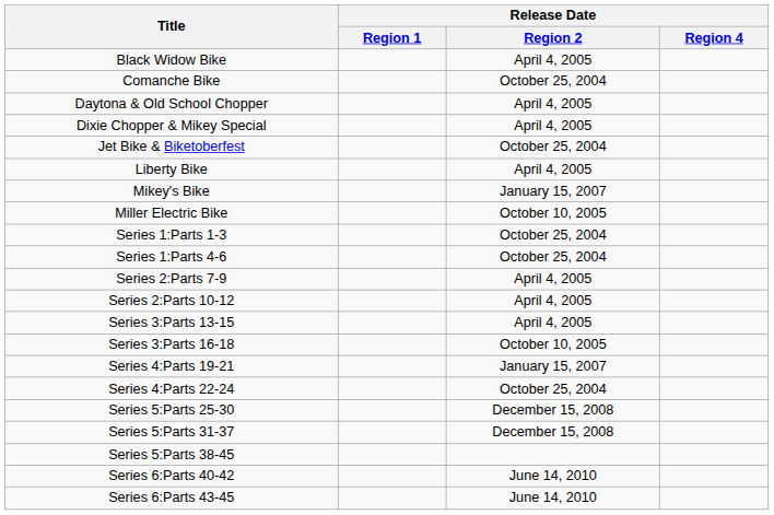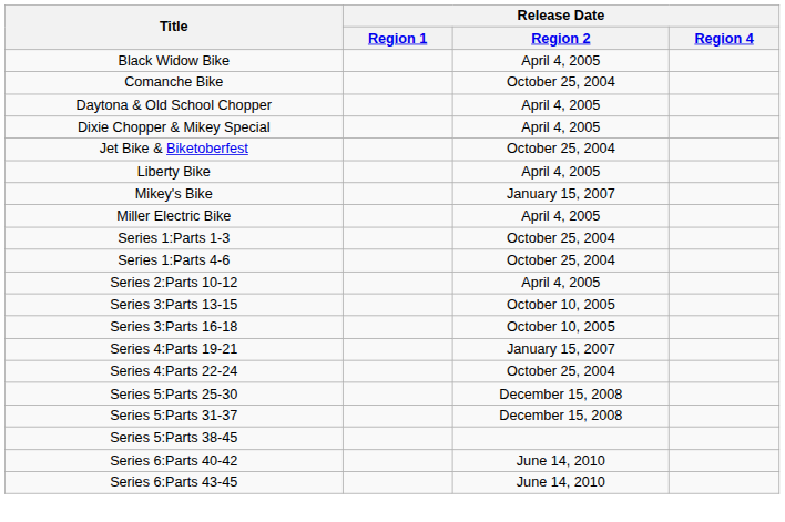 <table class="wikitable"  style="text-align:center; width:70%;">
 <tr>
 <th rowspan="2">Title</th>
 <th colspan="3">Release Date</th>
 </tr>
 <tr>
 <th><a href='#'>Region 1</a></th>
 <th><a href='#'>Region 2</a></th>
 <th><a href='#'>Region 4</a></th>
 </tr>
 <tr>
 <td>Black Widow Bike</td>
 <td></td>
 <td>April 4, 2005</td>
 <td></td>
 </tr>
 <tr>
 <td>Comanche Bike</td>
 <td></td>
 <td>October 25, 2004</td>
 <td></td>
 </tr>
 <tr>
 <td>Daytona & Old School Chopper</td>
 <td></td>
 <td>April 4, 2005</td>
 <td></td>
 </tr>
 <tr>
 <td>Dixie Chopper & Mikey Special</td>
 <td></td>
 <td>April 4, 2005</td>
 <td></td>
 </tr>
 <tr>
 <td>Jet Bike & <a href='#'>Biketoberfest</a></td>
 <td></td>
 <td>October 25, 2004</td>
 <td></td>
 </tr>
 <tr>
 <td>Liberty Bike</td>
 <td></td>
 <td>April 4, 2005</td>
 <td></td>
 </tr>
 <tr>
 <td>Mikey's Bike</td>
 <td></td>
 <td>January 15, 2007</td>
 <td></td>
 </tr>
 <tr>
 <td>Miller Electric Bike</td>
 <td></td>
-<td>October 10, 2005</td>
+<td>April 4, 2005</td>
 <td></td>
 </tr>
 <tr>
 <td>Series 1:Parts 1-3</td>
 <td></td>
 <td>October 25, 2004</td>
 <td></td>
 </tr>
 <tr>
 <td>Series 1:Parts 4-6</td>
 <td></td>
 <td>October 25, 2004</td>
 <td></td>
 </tr>
 <tr>
-<td>Series 2:Parts 7-9</td>
-<td></td>
-<td>April 4, 2005</td>
-<td></td>
-</tr>
-<tr>
 <td>Series 2:Parts 10-12</td>
 <td></td>
 <td>April 4, 2005</td>
 <td></td>
 </tr>
 <tr>
 <td>Series 3:Parts 13-15</td>
 <td></td>
-<td>April 4, 2005</td>
+<td>October 10, 2005</td>
 <td></td>
 </tr>
 <tr>
 <td>Series 3:Parts 16-18</td>
 <td></td>
 <td>October 10, 2005</td>
 <td></td>
 </tr>
 <tr>
 <td>Series 4:Parts 19-21</td>
 <td></td>
 <td>January 15, 2007</td>
 <td></td>
 </tr>
 <tr>
 <td>Series 4:Parts 22-24</td>
 <td></td>
 <td>October 25, 2004</td>
 <td></td>
 </tr>
 <tr>
 <td>Series 5:Parts 25-30</td>
 <td></td>
 <td>December 15, 2008</td>
 <td></td>
 </tr>
 <tr>
 <td>Series 5:Parts 31-37</td>
 <td></td>
 <td>December 15, 2008</td>
 <td></td>
 </tr>
 <tr>
 <td>Series 5:Parts 38-45</td>
 <td></td>
 <td></td>
 <td></td>
 </tr>
 <tr>
 <td>Series 6:Parts 40-42</td>
 <td></td>
 <td>June 14, 2010</td>
 <td></td>
 </tr>
 <tr>
 <td>Series 6:Parts 43-45</td>
 <td></td>
 <td>June 14, 2010</td>
 <td></td>
 </tr>
 </table>
